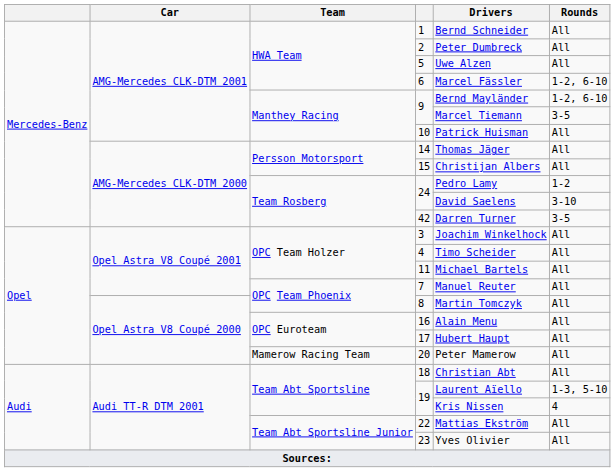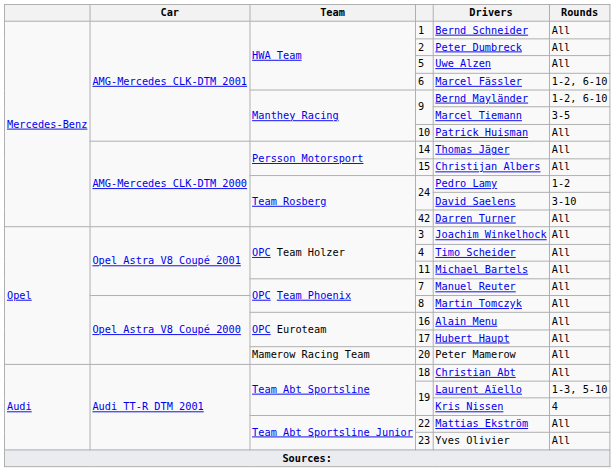 <table class="wikitable sortable" style="font-size: 85%">
 <tr>
 <th></th>
 <th>Car</th>
 <th>Team</th>
 <th></th>
 <th>Drivers</th>
 <th>Rounds</th>
 </tr>
 <tr>
 <td rowspan="12"><a href='#'>Mercedes-Benz</a></td>
 <td rowspan="7"><a href='#'>AMG-Mercedes CLK-DTM 2001</a></td>
 <td rowspan="4"> <a href='#'>HWA Team</a></td>
 <td>1</td>
 <td> <a href='#'>Bernd Schneider</a></td>
 <td>All</td>
 </tr>
 <tr>
 <td>2</td>
 <td> <a href='#'>Peter Dumbreck</a></td>
 <td>All</td>
 </tr>
 <tr>
 <td>5</td>
 <td> <a href='#'>Uwe Alzen</a></td>
 <td>All</td>
 </tr>
 <tr>
 <td>6</td>
 <td> <a href='#'>Marcel Fässler</a></td>
 <td>1-2, 6-10</td>
 </tr>
 <tr>
 <td rowspan="3"> <a href='#'>Manthey Racing</a></td>
 <td rowspan=2>9</td>
 <td> <a href='#'>Bernd Mayländer</a></td>
 <td>1-2, 6-10</td>
 </tr>
 <tr>
 <td> <a href='#'>Marcel Tiemann</a></td>
 <td>3-5</td>
 </tr>
 <tr>
 <td>10</td>
 <td> <a href='#'>Patrick Huisman</a></td>
 <td>All</td>
 </tr>
 <tr>
 <td rowspan="5"><a href='#'>AMG-Mercedes CLK-DTM 2000</a></td>
 <td rowspan="2"> <a href='#'>Persson Motorsport</a></td>
 <td>14</td>
 <td> <a href='#'>Thomas Jäger</a></td>
 <td>All</td>
 </tr>
 <tr>
 <td>15</td>
 <td> <a href='#'>Christijan Albers</a></td>
 <td>All</td>
 </tr>
 <tr>
 <td rowspan="3"> <a href='#'>Team Rosberg</a></td>
 <td rowspan=2>24</td>
 <td> <a href='#'>Pedro Lamy</a></td>
 <td>1-2</td>
 </tr>
 <tr>
 <td> <a href='#'>David Saelens</a></td>
 <td>3-10</td>
 </tr>
 <tr>
 <td>42</td>
 <td> <a href='#'>Darren Turner</a></td>
-<td>3-5</td>
+<td>All</td>
 </tr>
 <tr>
 <td rowspan="8"><a href='#'>Opel</a></td>
 <td rowspan="4"><a href='#'>Opel Astra V8 Coupé 2001</a></td>
 <td rowspan="3"> <a href='#'>OPC</a> Team Holzer</td>
 <td>3</td>
 <td> <a href='#'>Joachim Winkelhock</a></td>
 <td>All</td>
 </tr>
 <tr>
 <td>4</td>
 <td> <a href='#'>Timo Scheider</a></td>
 <td>All</td>
 </tr>
 <tr>
 <td>11</td>
 <td> <a href='#'>Michael Bartels</a></td>
 <td>All</td>
 </tr>
 <tr>
 <td rowspan="2"> <a href='#'>OPC</a> <a href='#'>Team Phoenix</a></td>
 <td>7</td>
 <td> <a href='#'>Manuel Reuter</a></td>
 <td>All</td>
 </tr>
 <tr>
 <td rowspan="4"><a href='#'>Opel Astra V8 Coupé 2000</a></td>
 <td>8</td>
 <td> <a href='#'>Martin Tomczyk</a></td>
 <td>All</td>
 </tr>
 <tr>
 <td rowspan="2"> <a href='#'>OPC</a> Euroteam</td>
 <td>16</td>
 <td> <a href='#'>Alain Menu</a></td>
 <td>All</td>
 </tr>
 <tr>
 <td>17</td>
 <td> <a href='#'>Hubert Haupt</a></td>
 <td>All</td>
 </tr>
 <tr>
 <td> Mamerow Racing Team</td>
 <td>20</td>
 <td> Peter Mamerow</td>
 <td>All</td>
 </tr>
 <tr>
 <td rowspan="5"><a href='#'>Audi</a></td>
 <td rowspan="5"><a href='#'>Audi TT-R DTM 2001</a></td>
 <td rowspan="3"> <a href='#'>Team Abt Sportsline</a></td>
 <td>18</td>
 <td> <a href='#'>Christian Abt</a></td>
 <td>All</td>
 </tr>
 <tr>
 <td rowspan=2>19</td>
 <td> <a href='#'>Laurent Aïello</a></td>
 <td>1-3, 5-10</td>
 </tr>
 <tr>
 <td> <a href='#'>Kris Nissen</a></td>
 <td>4</td>
 </tr>
 <tr>
 <td rowspan="2"> <a href='#'>Team Abt Sportsline Junior</a></td>
 <td>22</td>
 <td> <a href='#'>Mattias Ekström</a></td>
 <td>All</td>
 </tr>
 <tr>
 <td>23</td>
 <td> Yves Olivier</td>
 <td>All</td>
 </tr>
 <tr class="sortbottom">
 <td colspan="9" style="background-color:#EAECF0;text-align:center"><strong>Sources:</strong></td>
 </tr>
 </table>
